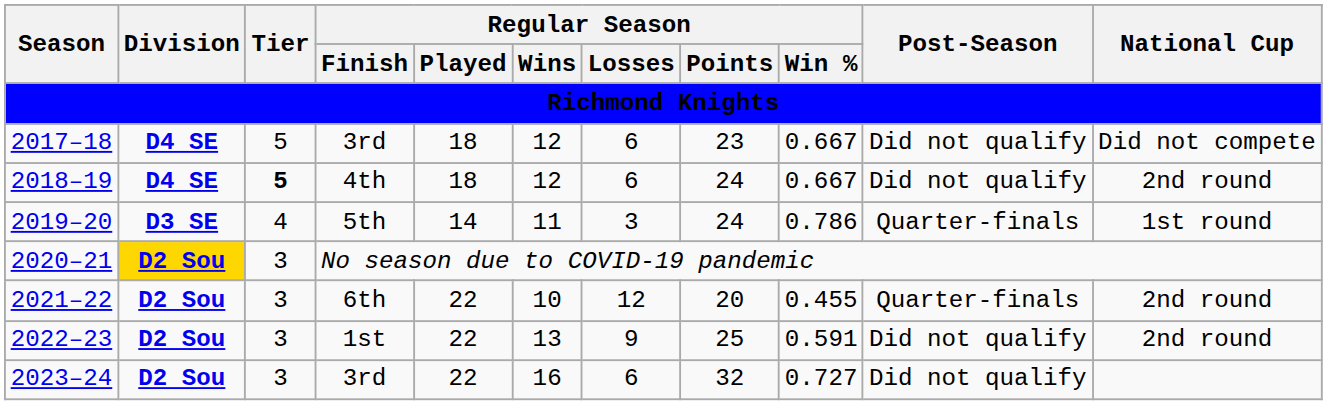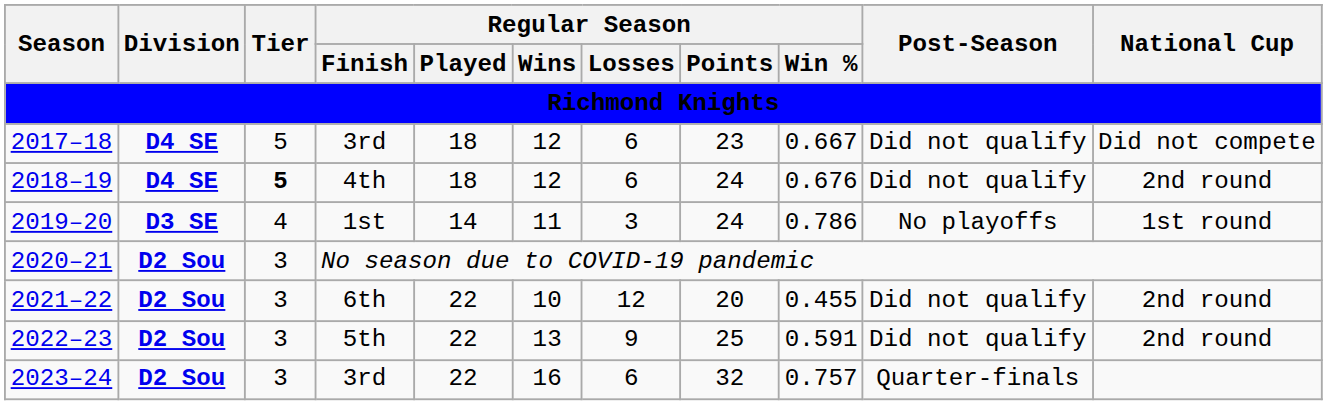 <table class="wikitable" style="font-size:100%;">
 <tr bgcolor="#efefef">
 <th rowspan="2">Season</th>
 <th rowspan="2">Division</th>
 <th rowspan="2">Tier</th>
 <th colspan="6">Regular Season</th>
 <th rowspan="2">Post-Season</th>
 <th rowspan="2">National Cup</th>
 </tr>
 <tr>
 <th>Finish</th>
 <th>Played</th>
 <th>Wins</th>
 <th>Losses</th>
 <th>Points</th>
 <th>Win %</th>
 </tr>
 <tr>
 <td colspan="13" align=center bgcolor="blue"><span><strong>Richmond Knights</strong></span></td>
 </tr>
 <tr>
 <td style="text-align:center;"><a href='#'>2017–18</a></td>
 <td style="text-align:center;"><strong><a href='#'>D4 SE</a></strong></td>
 <td style="text-align:center;">5</td>
 <td style="text-align:center;">3rd</td>
 <td style="text-align:center;">18</td>
 <td style="text-align:center;">12</td>
 <td style="text-align:center;">6</td>
 <td style="text-align:center;">23</td>
 <td style="text-align:center;">0.667</td>
 <td style="text-align:center;">Did not qualify</td>
 <td style="text-align:center;">Did not compete</td>
 </tr>
 <tr>
 <td style="text-align:center;"><a href='#'>2018–19</a></td>
 <td style="text-align:center;"><strong><a href='#'>D4 SE</a></strong></td>
 <td style="text-align:center;"><strong>5</strong></td>
 <td style="text-align:center;">4th</td>
 <td style="text-align:center;">18</td>
 <td style="text-align:center;">12</td>
 <td style="text-align:center;">6</td>
 <td style="text-align:center;">24</td>
-<td style="text-align:center;">0.667</td>
+<td style="text-align:center;">0.676</td>
 <td style="text-align:center;">Did not qualify</td>
 <td style="text-align:center;">2nd round</td>
 </tr>
 <tr>
 <td style="text-align:center;"><a href='#'>2019–20</a></td>
 <td style="text-align:center;"><strong><a href='#'>D3 SE</a></strong></td>
 <td style="text-align:center;">4</td>
-<td style="text-align:center;">5th</td>
+<td style="text-align:center;">1st</td>
 <td style="text-align:center;">14</td>
 <td style="text-align:center;">11</td>
 <td style="text-align:center;">3</td>
 <td style="text-align:center;">24</td>
 <td style="text-align:center;">0.786</td>
-<td style="text-align:center;">Quarter-finals</td>
+<td style="text-align:center;">No playoffs</td>
 <td style="text-align:center;">1st round</td>
 </tr>
 <tr>
 <td style="text-align:center;"><a href='#'>2020–21</a></td>
-<td style="background: gold; text-align:center;"><strong><a href='#'>D2 Sou</a></strong></td>
+<td style="text-align:center;"><strong><a href='#'>D2 Sou</a></strong></td>
 <td style="text-align:center;">3</td>
 <td colspan=8><em>No season due to COVID-19 pandemic</em></td>
 </tr>
 <tr>
 <td style="text-align:center;"><a href='#'>2021–22</a></td>
 <td style="text-align:center;"><strong><a href='#'>D2 Sou</a></strong></td>
 <td style="text-align:center;">3</td>
 <td style="text-align:center;">6th</td>
 <td style="text-align:center;">22</td>
 <td style="text-align:center;">10</td>
 <td style="text-align:center;">12</td>
 <td style="text-align:center;">20</td>
 <td style="text-align:center;">0.455</td>
-<td style="text-align:center;">Quarter-finals</td>
+<td style="text-align:center;">Did not qualify</td>
 <td style="text-align:center;">2nd round</td>
 </tr>
 <tr>
 <td style="text-align:center;"><a href='#'>2022–23</a></td>
 <td style="text-align:center;"><strong><a href='#'>D2 Sou</a></strong></td>
 <td style="text-align:center;">3</td>
-<td style="text-align:center;">1st</td>
+<td style="text-align:center;">5th</td>
 <td style="text-align:center;">22</td>
 <td style="text-align:center;">13</td>
 <td style="text-align:center;">9</td>
 <td style="text-align:center;">25</td>
 <td style="text-align:center;">0.591</td>
 <td style="text-align:center;">Did not qualify</td>
 <td style="text-align:center;">2nd round</td>
 </tr>
 <tr>
 <td style="text-align:center;"><a href='#'>2023–24</a></td>
 <td style="text-align:center;"><strong><a href='#'>D2 Sou</a></strong></td>
 <td style="text-align:center;">3</td>
 <td style="text-align:center;">3rd</td>
 <td style="text-align:center;">22</td>
 <td style="text-align:center;">16</td>
 <td style="text-align:center;">6</td>
 <td style="text-align:center;">32</td>
-<td style="text-align:center;">0.727</td>
-<td style="text-align:center;">Did not qualify</td>
+<td style="text-align:center;">0.757</td>
+<td style="text-align:center;">Quarter-finals</td>
 <td style="text-align:center;"></td>
 </tr>
 </table>
